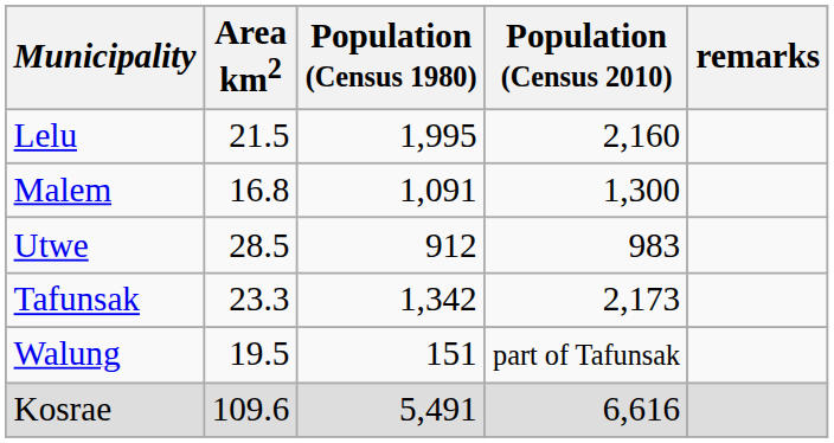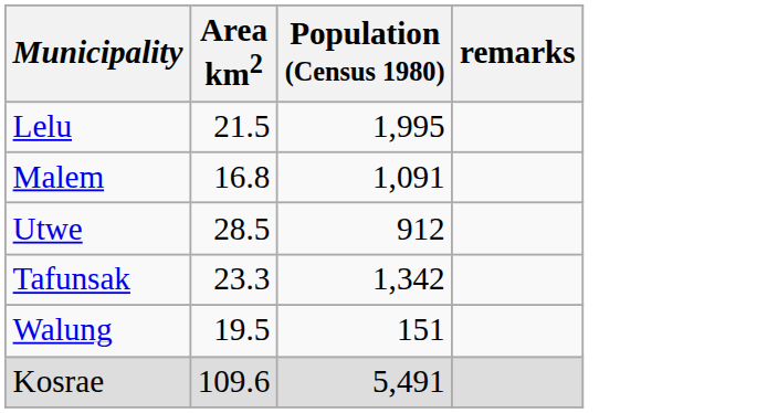 <table class="wikitable sortable">
 <tr style="background:#ccc;">
 <th><em>Municipality</em></th>
 <th>Area<br>km<sup>2</sup></th>
 <th>Population<br><small>(Census 1980)</small></th>
-<th>Population<br><small>(Census 2010)</small></th>
 <th>remarks</th>
 </tr>
 <tr>
 <td><a href='#'>Lelu</a></td>
 <td style="text-align:right;">21.5</td>
 <td style="text-align:right;">1,995</td>
-<td style="text-align:right;">2,160</td>
 <td> </td>
 </tr>
 <tr>
 <td><a href='#'>Malem</a></td>
 <td style="text-align:right;">16.8</td>
 <td style="text-align:right;">1,091</td>
-<td style="text-align:right;">1,300</td>
 <td> </td>
 </tr>
 <tr>
 <td><a href='#'>Utwe</a></td>
 <td style="text-align:right;">28.5</td>
 <td style="text-align:right;">912</td>
-<td style="text-align:right;">983</td>
 <td> </td>
 </tr>
 <tr>
 <td><a href='#'>Tafunsak</a></td>
 <td style="text-align:right;">23.3</td>
 <td style="text-align:right;">1,342</td>
-<td style="text-align:right;">2,173</td>
 <td> </td>
 </tr>
 <tr>
 <td><a href='#'>Walung</a></td>
 <td style="text-align:right;">19.5</td>
 <td style="text-align:right;">151</td>
-<td style="text-align:right;"><small>part of Tafunsak</small></td>
 <td> </td>
 </tr>
 <tr style="background:#ddd;" class="sortbottom">
 <td>Kosrae</td>
 <td style="text-align:right;">109.6</td>
 <td style="text-align:right;">5,491</td>
-<td style="text-align:right;">6,616</td>
 <td> </td>
 </tr>
 </table>
